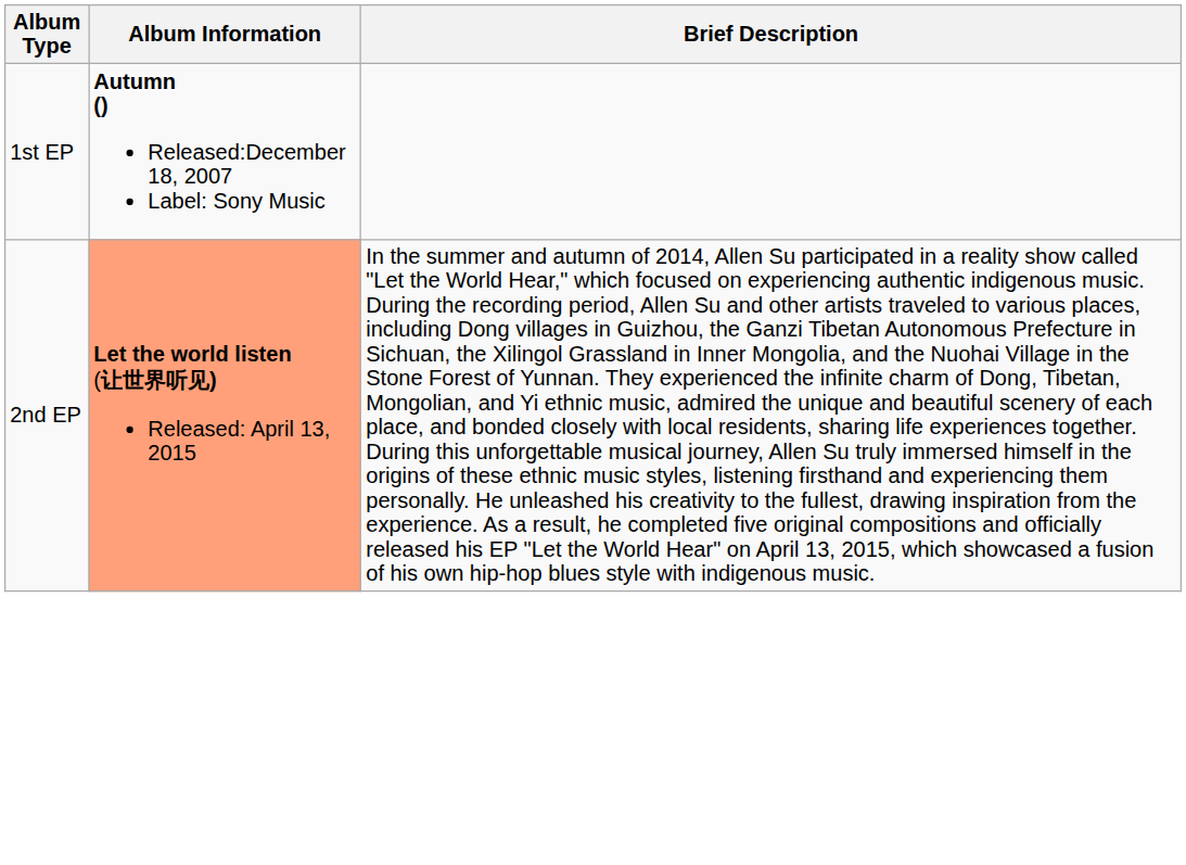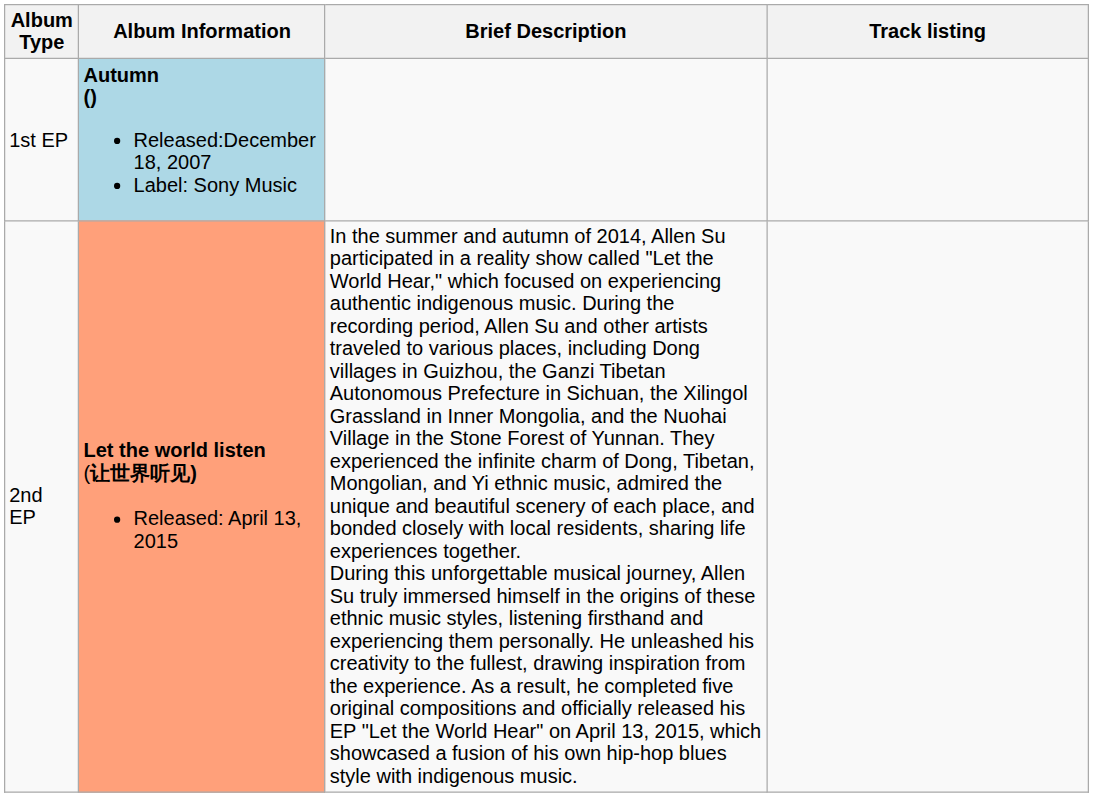 <table class="wikitable">
 <tr>
 <th align="left">Album Type</th>
 <th align="left">Album Information</th>
 <th>Brief Description</th>
+<th align="left" width="250px">Track listing</th>
 </tr>
 <tr>
 <td>1st EP</td>
-<td><strong>Autumn<br>()</strong><br><ul><li>Released:December 18, 2007</li><li>Label: Sony Music</li></ul></td>
+<td style="background: lightblue;"><strong>Autumn<br>()</strong><br><ul><li>Released:December 18, 2007</li><li>Label: Sony Music</li></ul></td>
+<td></td>
 <td></td>
 </tr>
 <tr>
 <td>2nd EP</td>
 <td style="background: lightsalmon;"><strong>Let the world listen</strong><br>(<strong>让世界听见)</strong><ul><li>Released: April 13, 2015</li></ul></td>
 <td>In the summer and autumn of 2014, Allen Su participated in a reality show called "Let the World Hear," which focused on experiencing authentic indigenous music. During the recording period, Allen Su and other artists traveled to various places, including Dong villages in Guizhou, the Ganzi Tibetan Autonomous Prefecture in Sichuan, the Xilingol Grassland in Inner Mongolia, and the Nuohai Village in the Stone Forest of Yunnan. They experienced the infinite charm of Dong, Tibetan, Mongolian, and Yi ethnic music, admired the unique and beautiful scenery of each place, and bonded closely with local residents, sharing life experiences together.<br>During this unforgettable musical journey, Allen Su truly immersed himself in the origins of these ethnic music styles, listening firsthand and experiencing them personally. He unleashed his creativity to the fullest, drawing inspiration from the experience. As a result, he completed five original compositions and officially released his EP "Let the World Hear" on April 13, 2015, which showcased a fusion of his own hip-hop blues style with indigenous music.</td>
+<td></td>
 </tr>
 </table>
